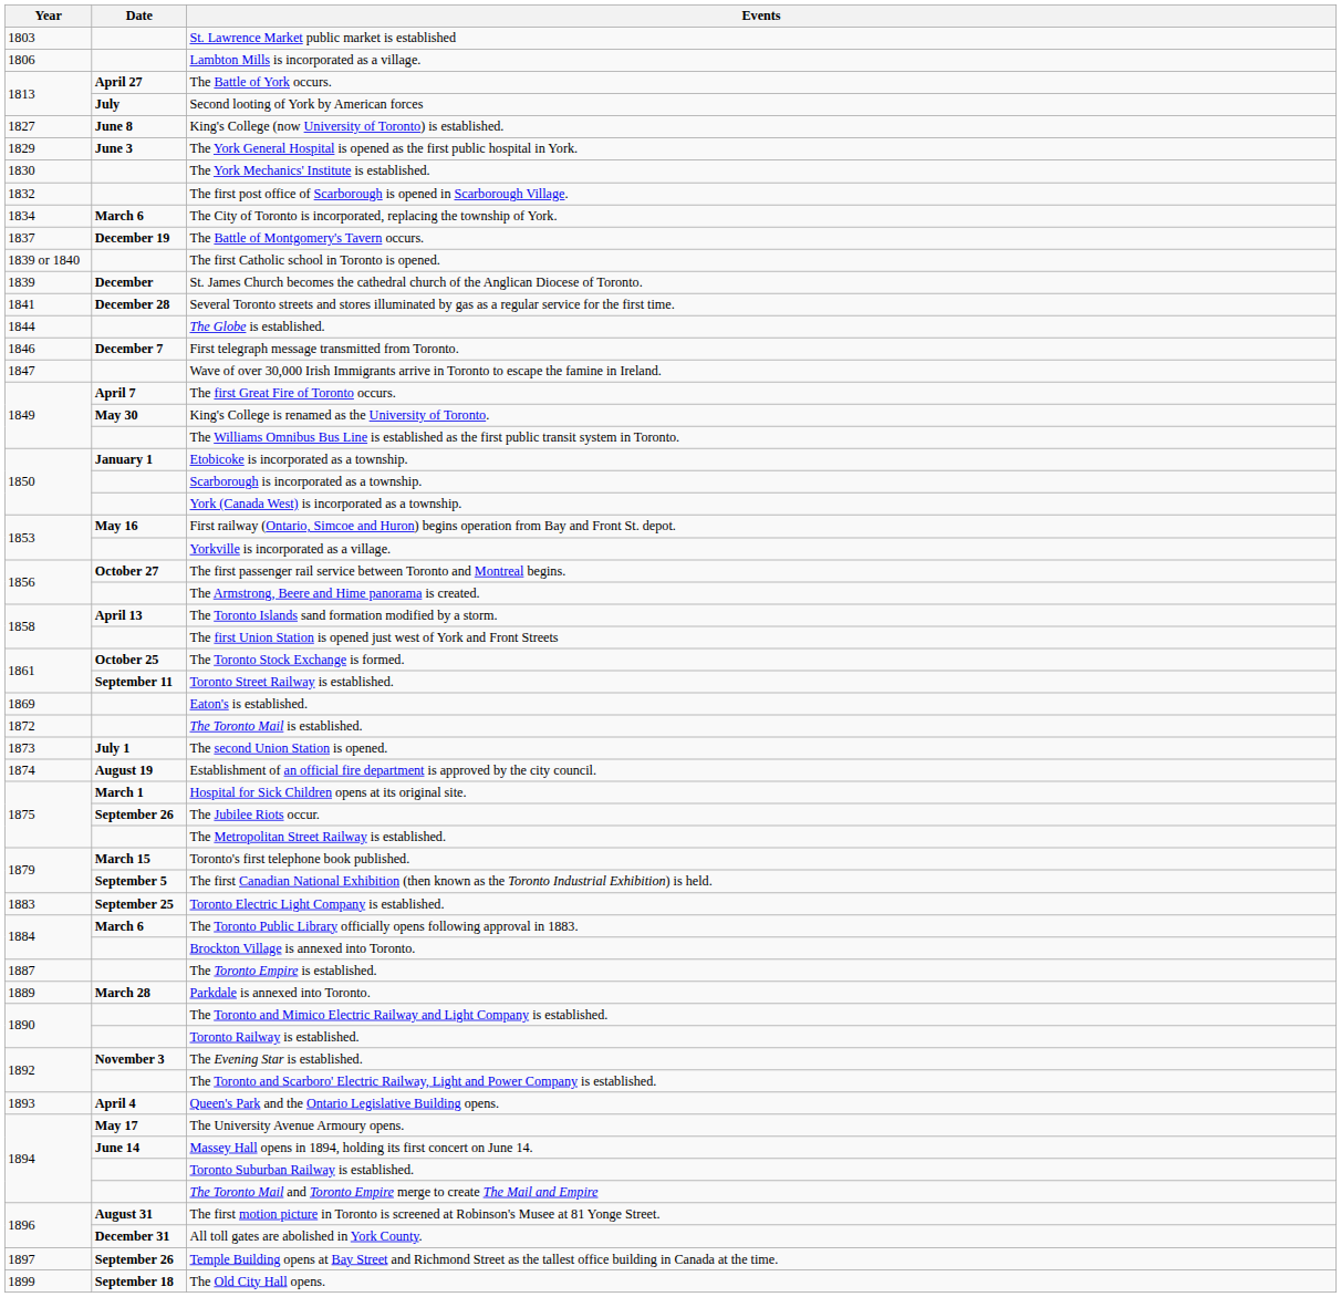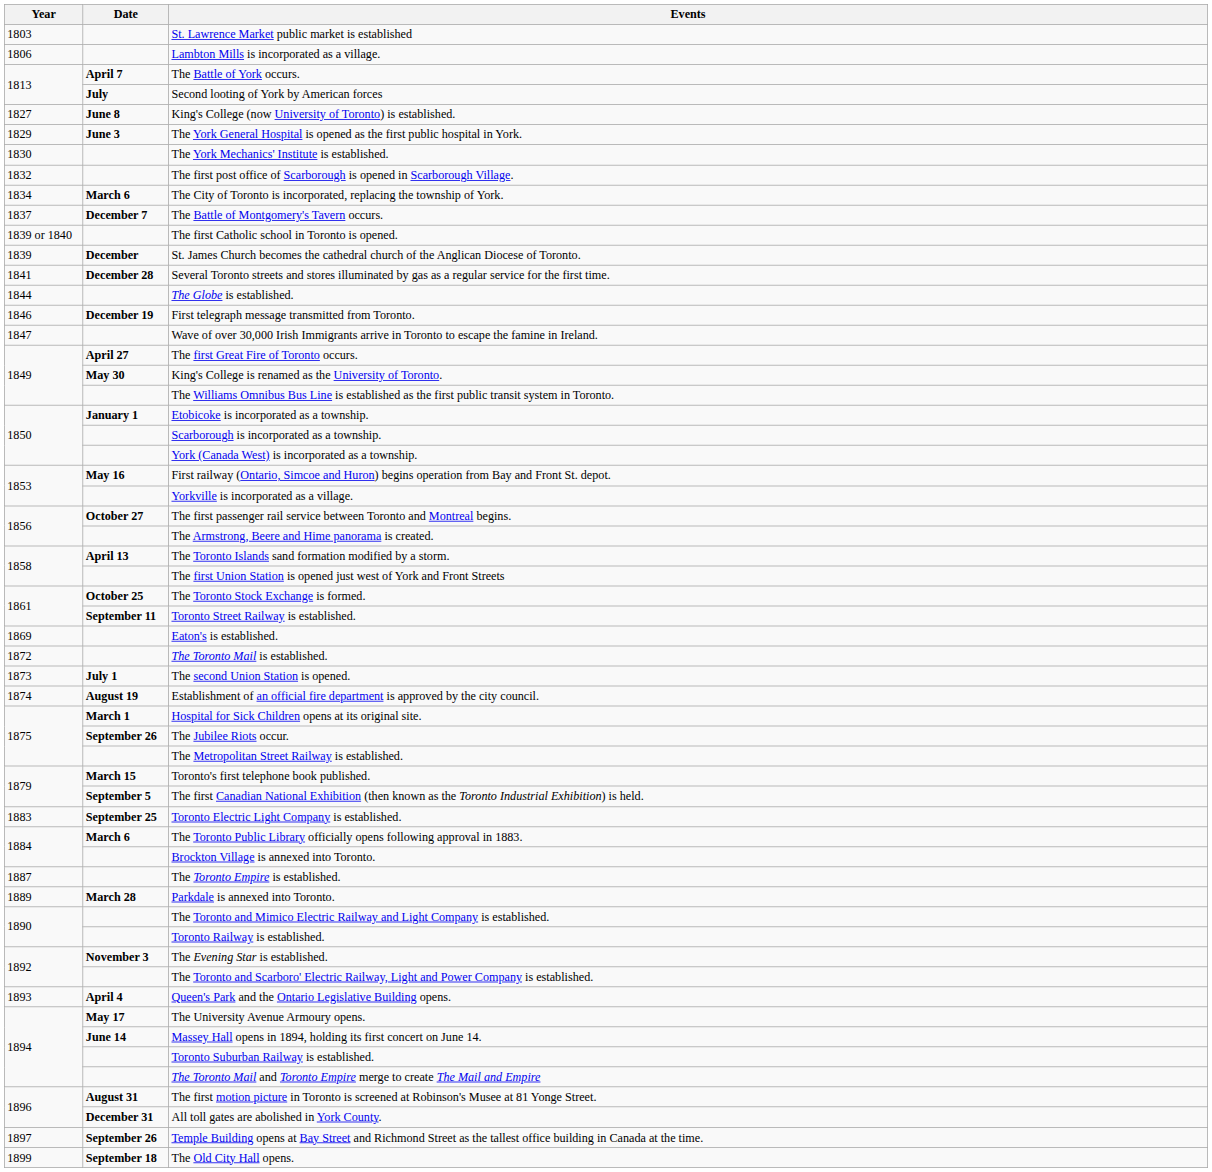 <table class="wikitable" style="width:95%; font-size: 95%;">
 <tr>
 <th style="width:6em;">Year</th>
 <th width="100">Date</th>
 <th>Events</th>
 </tr>
 <tr>
 <td>1803</td>
 <td></td>
 <td><a href='#'>St. Lawrence Market</a> public market is established</td>
 </tr>
 <tr>
 <td>1806</td>
 <td></td>
 <td><a href='#'>Lambton Mills</a> is incorporated as a village.</td>
 </tr>
 <tr>
 <td rowspan="2">1813</td>
-<td><strong>April 27</strong></td>
+<td><strong>April 7</strong></td>
 <td>The <a href='#'>Battle of York</a> occurs.</td>
 </tr>
 <tr>
 <td><strong>July</strong></td>
 <td>Second looting of York by American forces</td>
 </tr>
 <tr>
 <td>1827</td>
 <td><strong>June 8</strong></td>
 <td>King's College (now <a href='#'>University of Toronto</a>) is established.</td>
 </tr>
 <tr>
 <td>1829</td>
 <td><strong>June 3</strong></td>
 <td>The <a href='#'>York General Hospital</a> is opened as the first public hospital in York.</td>
 </tr>
 <tr>
 <td>1830</td>
 <td></td>
 <td>The <a href='#'>York Mechanics' Institute</a> is established.</td>
 </tr>
 <tr>
 <td>1832</td>
 <td></td>
 <td>The first post office of <a href='#'>Scarborough</a> is opened in <a href='#'>Scarborough Village</a>.</td>
 </tr>
 <tr>
 <td>1834</td>
 <td><strong>March 6</strong></td>
 <td>The City of Toronto is incorporated, replacing the township of York.</td>
 </tr>
 <tr>
 <td>1837</td>
-<td><strong>December 19</strong></td>
+<td><strong>December 7</strong></td>
 <td>The <a href='#'>Battle of Montgomery's Tavern</a> occurs.</td>
 </tr>
 <tr>
 <td>1839 or 1840</td>
 <td></td>
 <td>The first Catholic school in Toronto is opened.</td>
 </tr>
 <tr>
 <td>1839</td>
 <td><strong>December</strong></td>
 <td>St. James Church becomes the cathedral church of the Anglican Diocese of Toronto.</td>
 </tr>
 <tr>
 <td>1841</td>
 <td><strong>December 28</strong></td>
 <td>Several Toronto streets and stores illuminated by gas as a regular service for the first time.</td>
 </tr>
 <tr>
 <td>1844</td>
 <td></td>
 <td><em><a href='#'>The Globe</a></em> is established.</td>
 </tr>
 <tr>
 <td>1846</td>
-<td><strong>December 7</strong></td>
+<td><strong>December 19</strong></td>
 <td>First telegraph message transmitted from Toronto.</td>
 </tr>
 <tr>
 <td>1847</td>
 <td></td>
 <td>Wave of over 30,000 Irish Immigrants arrive in Toronto to escape the famine in Ireland.</td>
 </tr>
 <tr>
 <td rowspan="3">1849</td>
-<td><strong>April 7</strong></td>
+<td><strong>April 27</strong></td>
 <td>The <a href='#'>first Great Fire of Toronto</a> occurs.</td>
 </tr>
 <tr>
 <td><strong>May 30</strong></td>
 <td>King's College is renamed as the <a href='#'>University of Toronto</a>.</td>
 </tr>
 <tr>
 <td></td>
 <td>The <a href='#'>Williams Omnibus Bus Line</a> is established as the first public transit system in Toronto.</td>
 </tr>
 <tr>
 <td rowspan="3">1850</td>
 <td><strong>January 1</strong></td>
 <td><a href='#'>Etobicoke</a> is incorporated as a township.</td>
 </tr>
 <tr>
 <td></td>
 <td><a href='#'>Scarborough</a> is incorporated as a township.</td>
 </tr>
 <tr>
 <td></td>
 <td><a href='#'>York (Canada West)</a> is incorporated as a township.</td>
 </tr>
 <tr>
 <td rowspan="2">1853</td>
 <td><strong>May 16</strong></td>
 <td>First railway (<a href='#'>Ontario, Simcoe and Huron</a>) begins operation from Bay and Front St. depot.</td>
 </tr>
 <tr>
 <td></td>
 <td><a href='#'>Yorkville</a> is incorporated as a village.</td>
 </tr>
 <tr>
 <td rowspan="2">1856</td>
 <td><strong>October 27</strong></td>
 <td>The first passenger rail service between Toronto and <a href='#'>Montreal</a> begins.</td>
 </tr>
 <tr>
 <td></td>
 <td>The <a href='#'>Armstrong, Beere and Hime panorama</a> is created.</td>
 </tr>
 <tr>
 <td rowspan="2">1858</td>
 <td><strong>April 13</strong></td>
 <td>The <a href='#'>Toronto Islands</a> sand formation modified by a storm.</td>
 </tr>
 <tr>
 <td></td>
 <td>The <a href='#'>first Union Station</a> is opened just west of York and Front Streets</td>
 </tr>
 <tr>
 <td rowspan="2">1861</td>
 <td><strong>October 25</strong></td>
 <td>The <a href='#'>Toronto Stock Exchange</a> is formed.</td>
 </tr>
 <tr>
 <td><strong>September 11</strong></td>
 <td><a href='#'>Toronto Street Railway</a> is established.</td>
 </tr>
 <tr>
 <td>1869</td>
 <td></td>
 <td><a href='#'>Eaton's</a> is established.</td>
 </tr>
 <tr>
 <td>1872</td>
 <td></td>
 <td><em><a href='#'>The Toronto Mail</a></em> is established.</td>
 </tr>
 <tr>
 <td>1873</td>
 <td><strong>July 1</strong></td>
 <td>The <a href='#'>second Union Station</a> is opened.</td>
 </tr>
 <tr>
 <td>1874</td>
 <td><strong>August 19</strong></td>
 <td>Establishment of <a href='#'>an official fire department</a> is approved by the city council.</td>
 </tr>
 <tr>
 <td rowspan="3">1875</td>
 <td><strong>March 1</strong></td>
 <td><a href='#'>Hospital for Sick Children</a> opens at its original site.</td>
 </tr>
 <tr>
 <td><strong>September 26</strong></td>
 <td>The <a href='#'>Jubilee Riots</a> occur.</td>
 </tr>
 <tr>
 <td></td>
 <td>The <a href='#'>Metropolitan Street Railway</a> is established.</td>
 </tr>
 <tr>
 <td rowspan="2">1879</td>
 <td><strong>March 15</strong></td>
 <td>Toronto's first telephone book published.</td>
 </tr>
 <tr>
 <td><strong>September 5</strong></td>
 <td>The first <a href='#'>Canadian National Exhibition</a> (then known as the <em>Toronto Industrial Exhibition</em>) is held.</td>
 </tr>
 <tr>
 <td>1883</td>
 <td><strong>September 25</strong></td>
 <td><a href='#'>Toronto Electric Light Company</a> is established.</td>
 </tr>
 <tr>
 <td rowspan="2">1884</td>
 <td><strong>March 6</strong></td>
 <td>The <a href='#'>Toronto Public Library</a> officially opens following approval in 1883.</td>
 </tr>
 <tr>
 <td></td>
 <td><a href='#'>Brockton Village</a> is annexed into Toronto.</td>
 </tr>
 <tr>
 <td>1887</td>
 <td></td>
 <td>The <em><a href='#'>Toronto Empire</a></em> is established.</td>
 </tr>
 <tr>
 <td>1889</td>
 <td><strong>March 28</strong></td>
 <td><a href='#'>Parkdale</a> is annexed into Toronto.</td>
 </tr>
 <tr>
 <td rowspan="2">1890</td>
 <td></td>
 <td>The <a href='#'>Toronto and Mimico Electric Railway and Light Company</a> is established.</td>
 </tr>
 <tr>
 <td></td>
 <td><a href='#'>Toronto Railway</a> is established.</td>
 </tr>
 <tr>
 <td rowspan="2">1892</td>
 <td><strong>November 3</strong></td>
 <td>The <em>Evening Star</em> is established.</td>
 </tr>
 <tr>
 <td></td>
 <td>The <a href='#'>Toronto and Scarboro' Electric Railway, Light and Power Company</a> is established.</td>
 </tr>
 <tr>
 <td>1893</td>
 <td><strong>April 4</strong></td>
 <td><a href='#'>Queen's Park</a> and the <a href='#'>Ontario Legislative Building</a> opens.</td>
 </tr>
 <tr>
 <td rowspan="4">1894</td>
 <td><strong>May 17</strong></td>
 <td>The University Avenue Armoury opens.</td>
 </tr>
 <tr>
 <td><strong>June 14</strong></td>
 <td><a href='#'>Massey Hall</a> opens in 1894, holding its first concert on June 14.</td>
 </tr>
 <tr>
 <td></td>
 <td><a href='#'>Toronto Suburban Railway</a> is established.</td>
 </tr>
 <tr>
 <td></td>
 <td><em><a href='#'>The Toronto Mail</a></em> and <em><a href='#'>Toronto Empire</a></em> merge to create <em><a href='#'>The Mail and Empire</a></em></td>
 </tr>
 <tr>
 <td rowspan="2">1896</td>
 <td><strong>August 31</strong></td>
 <td>The first <a href='#'>motion picture</a> in Toronto is screened at Robinson's Musee at 81 Yonge Street.</td>
 </tr>
 <tr>
 <td><strong>December 31</strong></td>
 <td>All toll gates are abolished in <a href='#'>York County</a>.</td>
 </tr>
 <tr>
 <td>1897</td>
 <td><strong>September 26</strong></td>
 <td><a href='#'>Temple Building</a> opens at <a href='#'>Bay Street</a> and Richmond Street as the tallest office building in Canada at the time.</td>
 </tr>
 <tr>
 <td>1899</td>
 <td><strong>September 18</strong></td>
 <td>The <a href='#'>Old City Hall</a> opens.</td>
 </tr>
 </table>
